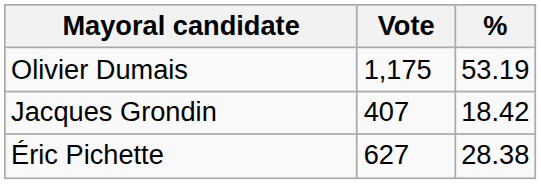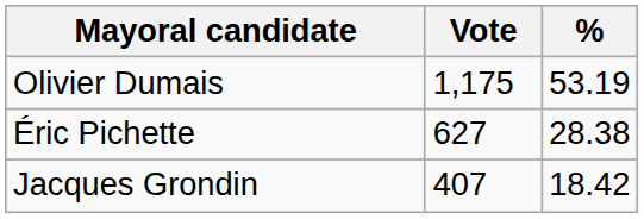 <table class="wikitable">
 <tr>
 <th bgcolor="#DDDDFF" width="200px">Mayoral candidate</th>
 <th bgcolor="#DDDDFF" width="50px">Vote</th>
 <th bgcolor="#DDDDFF" width="30px">%</th>
 </tr>
 <tr>
 <td>Olivier Dumais</td>
 <td>1,175</td>
 <td>53.19</td>
 </tr>
 <tr>
+<td>Éric Pichette</td>
+<td>627</td>
+<td>28.38</td>
+</tr>
+<tr>
 <td>Jacques Grondin</td>
 <td>407</td>
 <td>18.42</td>
 </tr>
-<tr>
-<td>Éric Pichette</td>
-<td>627</td>
-<td>28.38</td>
-</tr>
 </table>
